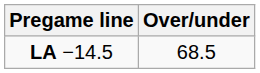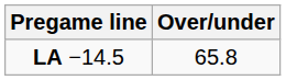 <table class="wikitable">
 <tr align="center">
 <th style=>Pregame line</th>
 <th style=>Over/under</th>
 </tr>
 <tr align="center">
 <td><strong>LA</strong> −14.5</td>
-<td>68.5</td>
+<td>65.8</td>
 </tr>
 </table>
